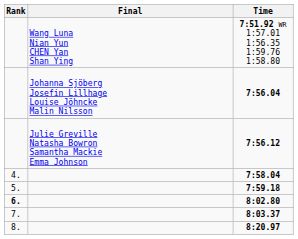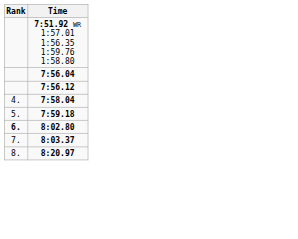 <table class="wikitable">
 <tr>
 <th>Rank</th>
-<th style="width: 25em">Final</th>
 <th style="width: 7em">Time</th>
 </tr>
 <tr>
 <td align="center"></td>
-<td><strong></strong><br><a href='#'>Wang Luna</a><br><a href='#'>Nian Yun</a><br><a href='#'>CHEN Yan</a><br><a href='#'>Shan Ying</a></td>
 <td align="center"><strong>7:51.92</strong> <small>WR</small><br>1:57.01<br>1:56.35<br>1:59.76<br>1:58.80</td>
 </tr>
 <tr>
 <td align="center"></td>
-<td><strong></strong><br><a href='#'>Johanna Sjöberg</a><br><a href='#'>Josefin Lillhage</a><br><a href='#'>Louise Jöhncke</a><br><a href='#'>Malin Nilsson</a></td>
 <td align="center"><strong>7:56.04</strong></td>
 </tr>
 <tr>
 <td align="center"></td>
-<td><strong></strong><br><a href='#'>Julie Greville</a><br><a href='#'>Natasha Bowron</a><br><a href='#'>Samantha Mackie</a><br><a href='#'>Emma Johnson</a></td>
 <td align="center"><strong>7:56.12</strong></td>
 </tr>
 <tr>
 <td align="center">4.</td>
-<td><strong></strong></td>
 <td align="center"><strong>7:58.04</strong></td>
 </tr>
 <tr>
 <td align="center">5.</td>
-<td><strong></strong></td>
 <td align="center"><strong>7:59.18</strong></td>
 </tr>
 <tr>
 <td align="center"><strong>6.</strong></td>
-<td><strong></strong></td>
 <td align="center"><strong>8:02.80</strong></td>
 </tr>
 <tr>
 <td align="center">7.</td>
-<td><strong></strong></td>
 <td align="center"><strong>8:03.37</strong></td>
 </tr>
 <tr>
 <td align="center">8.</td>
-<td><strong></strong></td>
 <td align="center"><strong>8:20.97</strong></td>
 </tr>
 </table>
